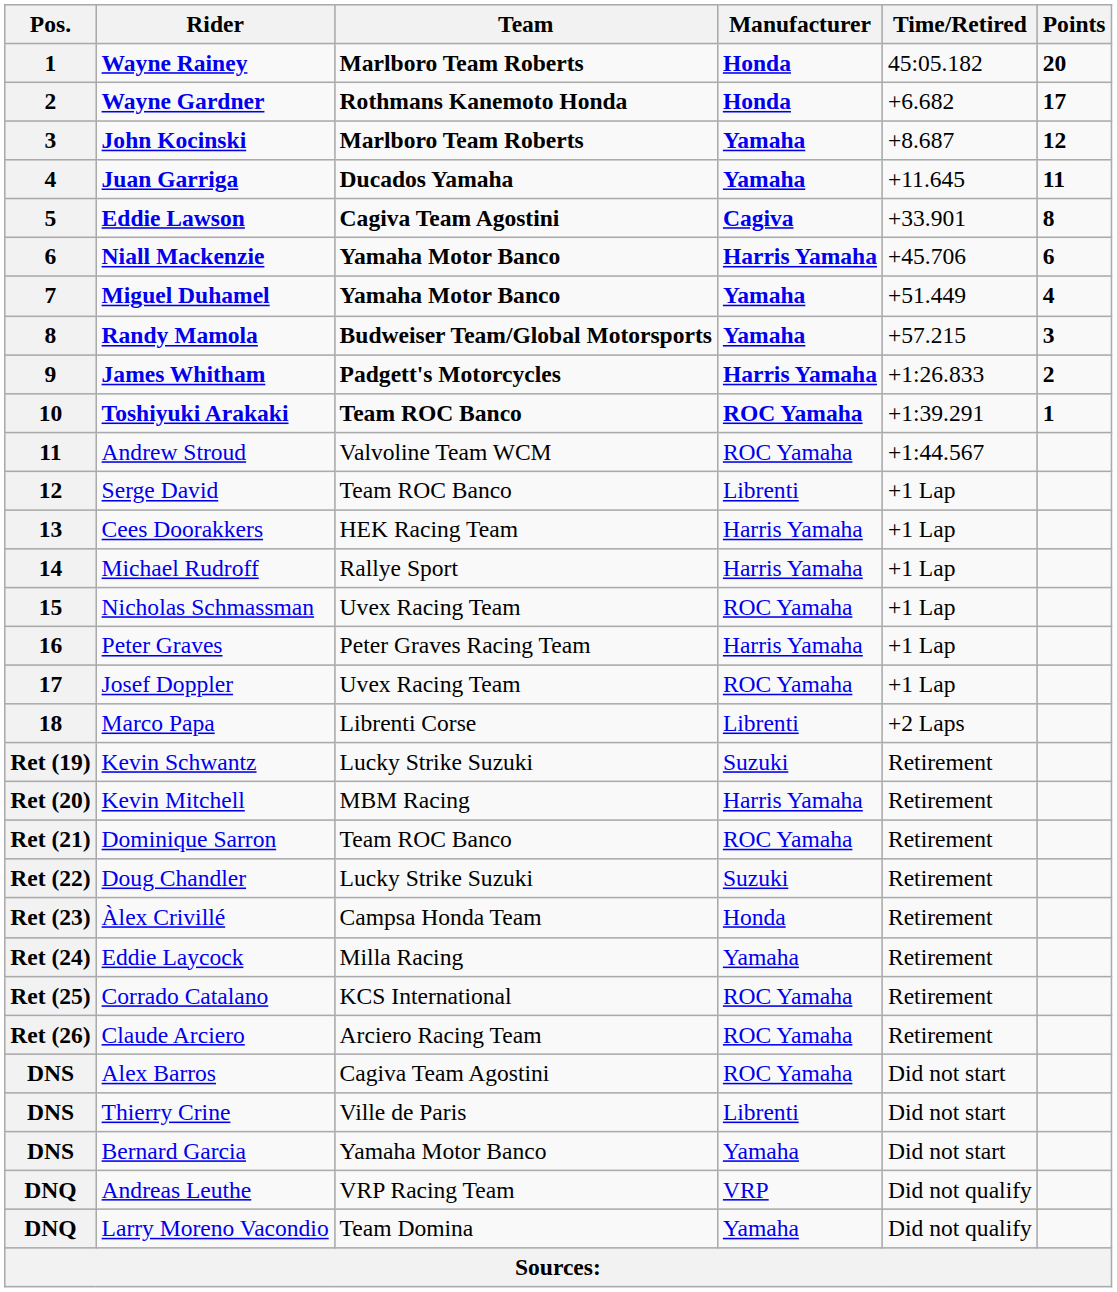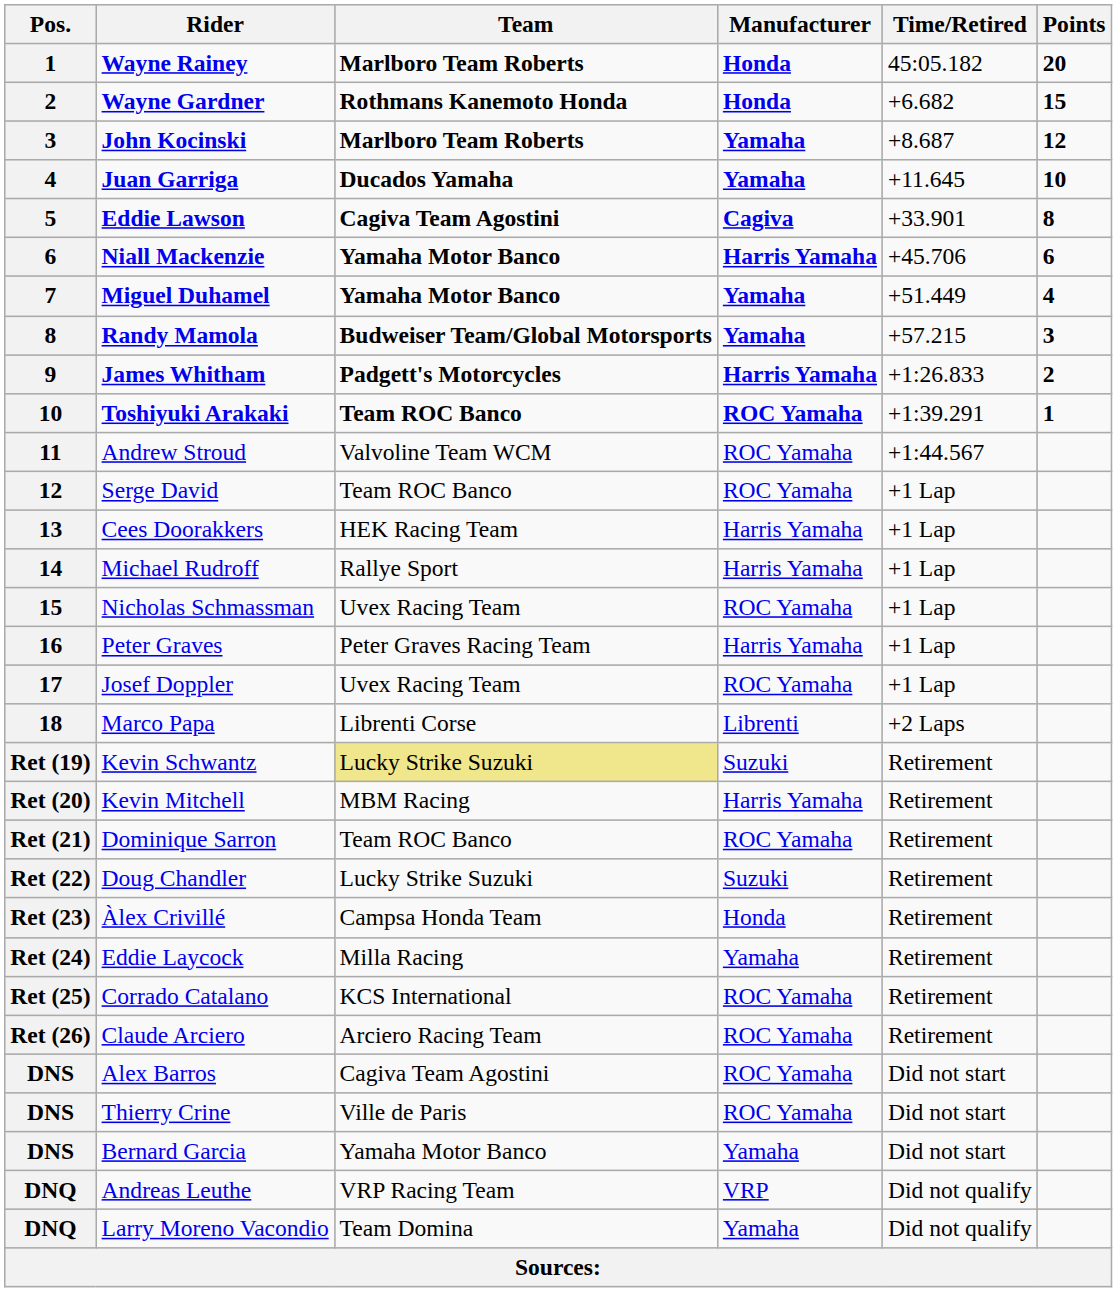 <table class="wikitable" style="font-size: 95%;">
 <tr>
 <th>Pos.</th>
 <th>Rider</th>
 <th>Team</th>
 <th>Manufacturer</th>
 <th>Time/Retired</th>
 <th>Points</th>
 </tr>
 <tr>
 <th>1</th>
 <td> <strong><a href='#'>Wayne Rainey</a></strong></td>
 <td><strong>Marlboro Team Roberts</strong></td>
 <td><strong><a href='#'>Honda</a></strong></td>
 <td>45:05.182</td>
 <td><strong>20</strong></td>
 </tr>
 <tr>
 <th>2</th>
 <td> <strong><a href='#'>Wayne Gardner</a></strong></td>
 <td><strong>Rothmans Kanemoto Honda</strong></td>
 <td><strong><a href='#'>Honda</a></strong></td>
 <td>+6.682</td>
-<td><strong>17</strong></td>
+<td><strong>15</strong></td>
 </tr>
 <tr>
 <th>3</th>
 <td> <strong><a href='#'>John Kocinski</a></strong></td>
 <td><strong>Marlboro Team Roberts</strong></td>
 <td><strong><a href='#'>Yamaha</a></strong></td>
 <td>+8.687</td>
 <td><strong>12</strong></td>
 </tr>
 <tr>
 <th>4</th>
 <td> <strong><a href='#'>Juan Garriga</a></strong></td>
 <td><strong>Ducados Yamaha</strong></td>
 <td><strong><a href='#'>Yamaha</a></strong></td>
 <td>+11.645</td>
-<td><strong>11</strong></td>
+<td><strong>10</strong></td>
 </tr>
 <tr>
 <th>5</th>
 <td> <strong><a href='#'>Eddie Lawson</a></strong></td>
 <td><strong>Cagiva Team Agostini</strong></td>
 <td><strong><a href='#'>Cagiva</a></strong></td>
 <td>+33.901</td>
 <td><strong>8</strong></td>
 </tr>
 <tr>
 <th>6</th>
 <td> <strong><a href='#'>Niall Mackenzie</a></strong></td>
 <td><strong>Yamaha Motor Banco</strong></td>
 <td><strong><a href='#'>Harris Yamaha</a></strong></td>
 <td>+45.706</td>
 <td><strong>6</strong></td>
 </tr>
 <tr>
 <th>7</th>
 <td> <strong><a href='#'>Miguel Duhamel</a></strong></td>
 <td><strong>Yamaha Motor Banco</strong></td>
 <td><strong><a href='#'>Yamaha</a></strong></td>
 <td>+51.449</td>
 <td><strong>4</strong></td>
 </tr>
 <tr>
 <th>8</th>
 <td> <strong><a href='#'>Randy Mamola</a></strong></td>
 <td><strong>Budweiser Team/Global Motorsports</strong></td>
 <td><strong><a href='#'>Yamaha</a></strong></td>
 <td>+57.215</td>
 <td><strong>3</strong></td>
 </tr>
 <tr>
 <th>9</th>
 <td> <strong><a href='#'>James Whitham</a></strong></td>
 <td><strong>Padgett's Motorcycles</strong></td>
 <td><strong><a href='#'>Harris Yamaha</a></strong></td>
 <td>+1:26.833</td>
 <td><strong>2</strong></td>
 </tr>
 <tr>
 <th>10</th>
 <td> <strong><a href='#'>Toshiyuki Arakaki</a></strong></td>
 <td><strong>Team ROC Banco</strong></td>
 <td><strong><a href='#'>ROC Yamaha</a></strong></td>
 <td>+1:39.291</td>
 <td><strong>1</strong></td>
 </tr>
 <tr>
 <th>11</th>
 <td> <a href='#'>Andrew Stroud</a></td>
 <td>Valvoline Team WCM</td>
 <td><a href='#'>ROC Yamaha</a></td>
 <td>+1:44.567</td>
 <td></td>
 </tr>
 <tr>
 <th>12</th>
 <td> <a href='#'>Serge David</a></td>
 <td>Team ROC Banco</td>
-<td><a href='#'>Librenti</a></td>
+<td><a href='#'>ROC Yamaha</a></td>
 <td>+1 Lap</td>
 <td></td>
 </tr>
 <tr>
 <th>13</th>
 <td> <a href='#'>Cees Doorakkers</a></td>
 <td>HEK Racing Team</td>
 <td><a href='#'>Harris Yamaha</a></td>
 <td>+1 Lap</td>
 <td></td>
 </tr>
 <tr>
 <th>14</th>
 <td> <a href='#'>Michael Rudroff</a></td>
 <td>Rallye Sport</td>
 <td><a href='#'>Harris Yamaha</a></td>
 <td>+1 Lap</td>
 <td></td>
 </tr>
 <tr>
 <th>15</th>
 <td> <a href='#'>Nicholas Schmassman</a></td>
 <td>Uvex Racing Team</td>
 <td><a href='#'>ROC Yamaha</a></td>
 <td>+1 Lap</td>
 <td></td>
 </tr>
 <tr>
 <th>16</th>
 <td> <a href='#'>Peter Graves</a></td>
 <td>Peter Graves Racing Team</td>
 <td><a href='#'>Harris Yamaha</a></td>
 <td>+1 Lap</td>
 <td></td>
 </tr>
 <tr>
 <th>17</th>
 <td> <a href='#'>Josef Doppler</a></td>
 <td>Uvex Racing Team</td>
 <td><a href='#'>ROC Yamaha</a></td>
 <td>+1 Lap</td>
 <td></td>
 </tr>
 <tr>
 <th>18</th>
 <td> <a href='#'>Marco Papa</a></td>
 <td>Librenti Corse</td>
 <td><a href='#'>Librenti</a></td>
 <td>+2 Laps</td>
 <td></td>
 </tr>
 <tr>
 <th>Ret (19)</th>
 <td> <a href='#'>Kevin Schwantz</a></td>
-<td>Lucky Strike Suzuki</td>
+<td style="background: khaki;">Lucky Strike Suzuki</td>
 <td><a href='#'>Suzuki</a></td>
 <td>Retirement</td>
 <td></td>
 </tr>
 <tr>
 <th>Ret (20)</th>
 <td> <a href='#'>Kevin Mitchell</a></td>
 <td>MBM Racing</td>
 <td><a href='#'>Harris Yamaha</a></td>
 <td>Retirement</td>
 <td></td>
 </tr>
 <tr>
 <th>Ret (21)</th>
 <td> <a href='#'>Dominique Sarron</a></td>
 <td>Team ROC Banco</td>
 <td><a href='#'>ROC Yamaha</a></td>
 <td>Retirement</td>
 <td></td>
 </tr>
 <tr>
 <th>Ret (22)</th>
 <td> <a href='#'>Doug Chandler</a></td>
 <td>Lucky Strike Suzuki</td>
 <td><a href='#'>Suzuki</a></td>
 <td>Retirement</td>
 <td></td>
 </tr>
 <tr>
 <th>Ret (23)</th>
 <td> <a href='#'>Àlex Crivillé</a></td>
 <td>Campsa Honda Team</td>
 <td><a href='#'>Honda</a></td>
 <td>Retirement</td>
 <td></td>
 </tr>
 <tr>
 <th>Ret (24)</th>
 <td> <a href='#'>Eddie Laycock</a></td>
 <td>Milla Racing</td>
 <td><a href='#'>Yamaha</a></td>
 <td>Retirement</td>
 <td></td>
 </tr>
 <tr>
 <th>Ret (25)</th>
 <td> <a href='#'>Corrado Catalano</a></td>
 <td>KCS International</td>
 <td><a href='#'>ROC Yamaha</a></td>
 <td>Retirement</td>
 <td></td>
 </tr>
 <tr>
 <th>Ret (26)</th>
 <td> <a href='#'>Claude Arciero</a></td>
 <td>Arciero Racing Team</td>
 <td><a href='#'>ROC Yamaha</a></td>
 <td>Retirement</td>
 <td></td>
 </tr>
 <tr>
 <th>DNS</th>
 <td> <a href='#'>Alex Barros</a></td>
 <td>Cagiva Team Agostini</td>
 <td><a href='#'>ROC Yamaha</a></td>
 <td>Did not start</td>
 <td></td>
 </tr>
 <tr>
 <th>DNS</th>
 <td> <a href='#'>Thierry Crine</a></td>
 <td>Ville de Paris</td>
-<td><a href='#'>Librenti</a></td>
+<td><a href='#'>ROC Yamaha</a></td>
 <td>Did not start</td>
 <td></td>
 </tr>
 <tr>
 <th>DNS</th>
 <td> <a href='#'>Bernard Garcia</a></td>
 <td>Yamaha Motor Banco</td>
 <td><a href='#'>Yamaha</a></td>
 <td>Did not start</td>
 <td></td>
 </tr>
 <tr>
 <th>DNQ</th>
 <td> <a href='#'>Andreas Leuthe</a></td>
 <td>VRP Racing Team</td>
 <td><a href='#'>VRP</a></td>
 <td>Did not qualify</td>
 <td></td>
 </tr>
 <tr>
 <th>DNQ</th>
 <td> <a href='#'>Larry Moreno Vacondio</a></td>
 <td>Team Domina</td>
 <td><a href='#'>Yamaha</a></td>
 <td>Did not qualify</td>
 <td></td>
 </tr>
 <tr>
 <th colspan=8>Sources:</th>
 </tr>
 </table>
